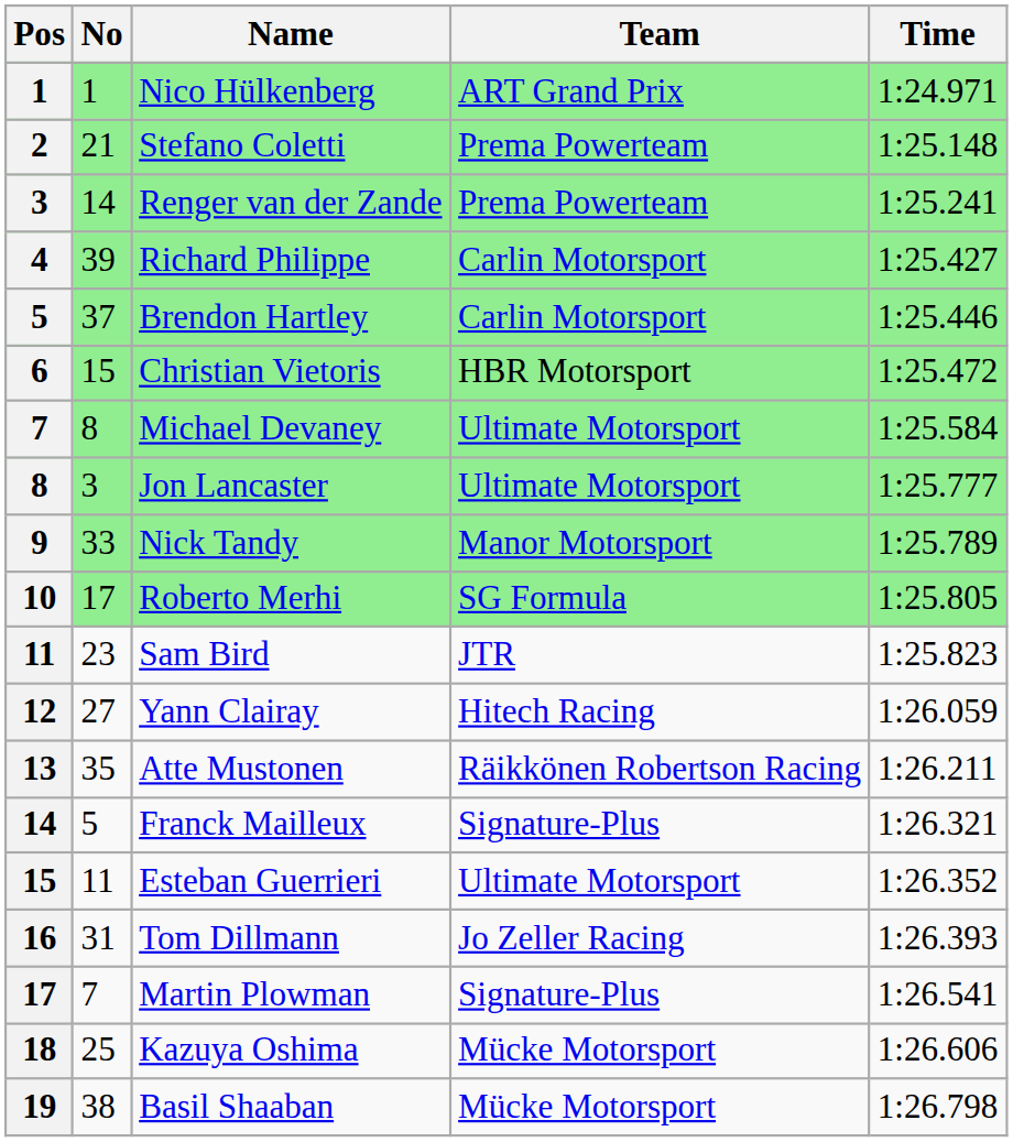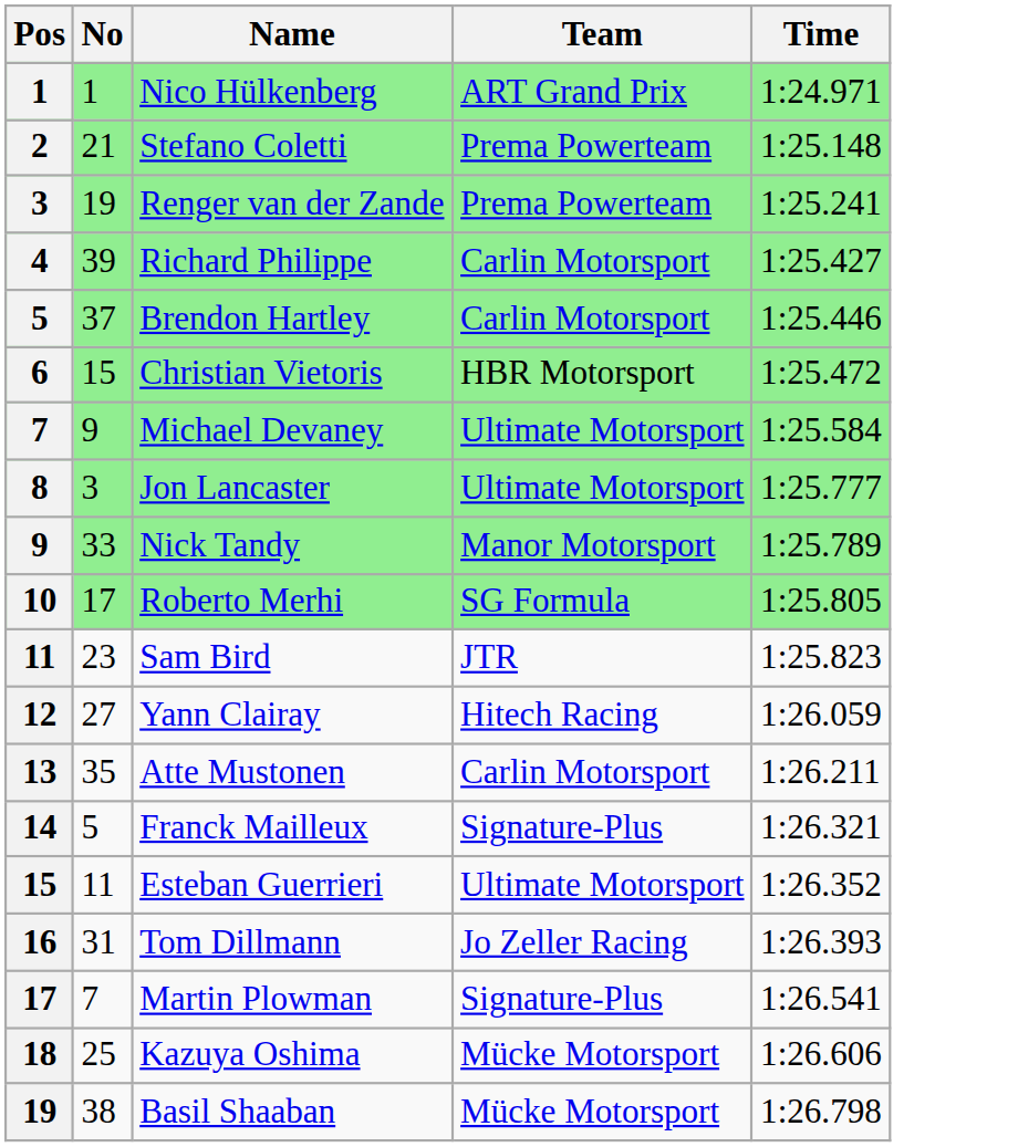 <table class="wikitable" style="font-size: 90%">
 <tr>
 <th>Pos</th>
 <th>No</th>
 <th>Name</th>
 <th>Team</th>
 <th>Time</th>
 </tr>
 <tr style="background:lightgreen;">
 <th>1</th>
 <td>1</td>
 <td> <a href='#'>Nico Hülkenberg</a></td>
 <td><a href='#'>ART Grand Prix</a></td>
 <td>1:24.971</td>
 </tr>
 <tr style="background:lightgreen;">
 <th>2</th>
 <td>21</td>
 <td> <a href='#'>Stefano Coletti</a></td>
 <td><a href='#'>Prema Powerteam</a></td>
 <td>1:25.148</td>
 </tr>
 <tr style="background:lightgreen;">
 <th>3</th>
-<td>14</td>
+<td>19</td>
 <td> <a href='#'>Renger van der Zande</a></td>
 <td><a href='#'>Prema Powerteam</a></td>
 <td>1:25.241</td>
 </tr>
 <tr style="background:lightgreen;">
 <th>4</th>
 <td>39</td>
 <td> <a href='#'>Richard Philippe</a></td>
 <td><a href='#'>Carlin Motorsport</a></td>
 <td>1:25.427</td>
 </tr>
 <tr style="background:lightgreen;">
 <th>5</th>
 <td>37</td>
 <td> <a href='#'>Brendon Hartley</a></td>
 <td><a href='#'>Carlin Motorsport</a></td>
 <td>1:25.446</td>
 </tr>
 <tr style="background:lightgreen;">
 <th>6</th>
 <td>15</td>
 <td> <a href='#'>Christian Vietoris</a></td>
 <td>HBR Motorsport</td>
 <td>1:25.472</td>
 </tr>
 <tr style="background:lightgreen;">
 <th>7</th>
-<td>8</td>
+<td>9</td>
 <td> <a href='#'>Michael Devaney</a></td>
 <td><a href='#'>Ultimate Motorsport</a></td>
 <td>1:25.584</td>
 </tr>
 <tr style="background:lightgreen;">
 <th>8</th>
 <td>3</td>
 <td> <a href='#'>Jon Lancaster</a></td>
 <td><a href='#'>Ultimate Motorsport</a></td>
 <td>1:25.777</td>
 </tr>
 <tr style="background:lightgreen;">
 <th>9</th>
 <td>33</td>
 <td> <a href='#'>Nick Tandy</a></td>
 <td><a href='#'>Manor Motorsport</a></td>
 <td>1:25.789</td>
 </tr>
 <tr style="background:lightgreen;">
 <th>10</th>
 <td>17</td>
 <td> <a href='#'>Roberto Merhi</a></td>
 <td><a href='#'>SG Formula</a></td>
 <td>1:25.805</td>
 </tr>
 <tr>
 <th>11</th>
 <td>23</td>
 <td> <a href='#'>Sam Bird</a></td>
 <td><a href='#'>JTR</a></td>
 <td>1:25.823</td>
 </tr>
 <tr>
 <th>12</th>
 <td>27</td>
 <td> <a href='#'>Yann Clairay</a></td>
 <td><a href='#'>Hitech Racing</a></td>
 <td>1:26.059</td>
 </tr>
 <tr>
 <th>13</th>
 <td>35</td>
 <td> <a href='#'>Atte Mustonen</a></td>
-<td><a href='#'>Räikkönen Robertson Racing</a></td>
+<td><a href='#'>Carlin Motorsport</a></td>
 <td>1:26.211</td>
 </tr>
 <tr>
 <th>14</th>
 <td>5</td>
 <td> <a href='#'>Franck Mailleux</a></td>
 <td><a href='#'>Signature-Plus</a></td>
 <td>1:26.321</td>
 </tr>
 <tr>
 <th>15</th>
 <td>11</td>
 <td> <a href='#'>Esteban Guerrieri</a></td>
 <td><a href='#'>Ultimate Motorsport</a></td>
 <td>1:26.352</td>
 </tr>
 <tr>
 <th>16</th>
 <td>31</td>
 <td> <a href='#'>Tom Dillmann</a></td>
 <td><a href='#'>Jo Zeller Racing</a></td>
 <td>1:26.393</td>
 </tr>
 <tr>
 <th>17</th>
 <td>7</td>
 <td> <a href='#'>Martin Plowman</a></td>
 <td><a href='#'>Signature-Plus</a></td>
 <td>1:26.541</td>
 </tr>
 <tr>
 <th>18</th>
 <td>25</td>
 <td> <a href='#'>Kazuya Oshima</a></td>
 <td><a href='#'>Mücke Motorsport</a></td>
 <td>1:26.606</td>
 </tr>
 <tr>
 <th>19</th>
 <td>38</td>
 <td> <a href='#'>Basil Shaaban</a></td>
 <td><a href='#'>Mücke Motorsport</a></td>
 <td>1:26.798</td>
 </tr>
 </table>
